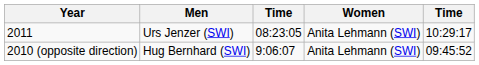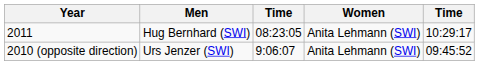 <table class="wikitable sortable">
 <tr>
 <th>Year</th>
 <th>Men</th>
 <th>Time</th>
 <th>Women</th>
 <th>Time</th>
 </tr>
 <tr>
 <td>2011</td>
-<td>Urs Jenzer (<a href='#'>SWI</a>)</td>
+<td>Hug Bernhard (<a href='#'>SWI</a>)</td>
 <td>08:23:05</td>
 <td>Anita Lehmann (<a href='#'>SWI</a>)</td>
 <td>10:29:17</td>
 </tr>
 <tr>
 <td>2010 (opposite direction)</td>
-<td>Hug Bernhard (<a href='#'>SWI</a>)</td>
+<td>Urs Jenzer (<a href='#'>SWI</a>)</td>
 <td>9:06:07</td>
 <td>Anita Lehmann (<a href='#'>SWI</a>)</td>
 <td>09:45:52</td>
 </tr>
 </table>
